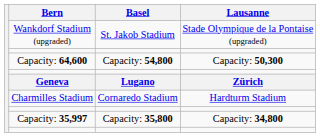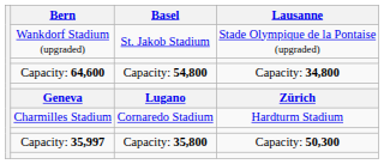 <table class="wikitable" style="text-align:center">
 <tr>
 <th rowspan="10"><div><br></div></th>
 <th><a href='#'>Bern</a></th>
 <th><a href='#'>Basel</a></th>
 <th><a href='#'>Lausanne</a></th>
 </tr>
 <tr>
 <td><a href='#'>Wankdorf Stadium</a><br><small>(upgraded)</small></td>
 <td><a href='#'>St. Jakob Stadium</a></td>
 <td><a href='#'>Stade Olympique de la Pontaise</a><br><small>(upgraded)</small></td>
 </tr>
 <tr>
 <td><small></small></td>
 <td><small></small></td>
 <td><small></small></td>
 </tr>
 <tr>
 <td>Capacity: <strong>64,600</strong></td>
 <td>Capacity: <strong>54,800</strong></td>
-<td>Capacity: <strong>50,300</strong></td>
+<td>Capacity: <strong>34,800</strong></td>
 </tr>
 <tr>
 <td></td>
 <td></td>
 <td></td>
 </tr>
 <tr>
 <th><a href='#'>Geneva</a></th>
 <th><a href='#'>Lugano</a></th>
 <th><a href='#'>Zürich</a></th>
 </tr>
 <tr>
 <td><a href='#'>Charmilles Stadium</a></td>
 <td><a href='#'>Cornaredo Stadium</a></td>
 <td><a href='#'>Hardturm Stadium</a></td>
 </tr>
 <tr>
 <td><small></small></td>
 <td><small></small></td>
 <td><small></small></td>
 </tr>
 <tr>
 <td>Capacity: <strong>35,997</strong></td>
 <td>Capacity: <strong>35,800</strong></td>
-<td>Capacity: <strong>34,800</strong></td>
+<td>Capacity: <strong>50,300</strong></td>
 </tr>
 <tr>
 <td></td>
 <td></td>
 <td></td>
 </tr>
 </table>
